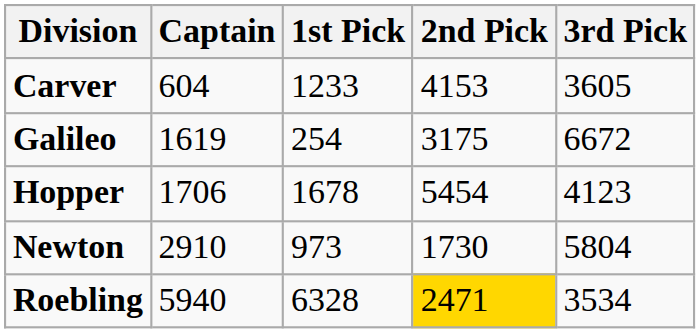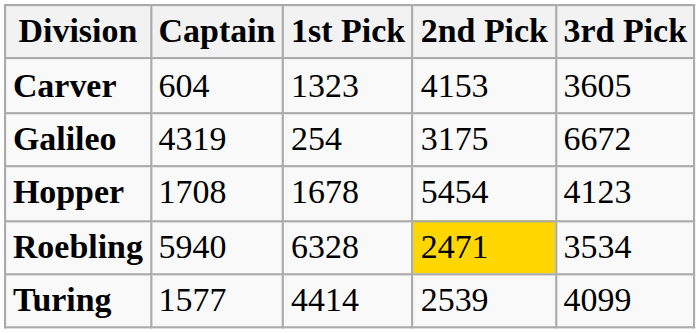 <table class="wikitable">
 <tr>
 <th><strong>Division</strong></th>
 <th>Captain</th>
 <th>1st Pick</th>
 <th>2nd Pick</th>
 <th>3rd Pick</th>
 </tr>
 <tr>
 <td><strong>Carver</strong></td>
 <td>604</td>
-<td>1233</td>
+<td>1323</td>
 <td>4153</td>
 <td>3605</td>
 </tr>
 <tr>
 <td><strong>Galileo</strong></td>
-<td>1619</td>
+<td>4319</td>
 <td>254</td>
 <td>3175</td>
 <td>6672</td>
 </tr>
 <tr>
 <td><strong>Hopper</strong></td>
-<td>1706</td>
+<td>1708</td>
 <td>1678</td>
 <td>5454</td>
 <td>4123</td>
-</tr>
-<tr>
-<td><strong>Newton</strong></td>
-<td>2910</td>
-<td>973</td>
-<td>1730</td>
-<td>5804</td>
 </tr>
 <tr>
 <td><strong>Roebling</strong></td>
 <td>5940</td>
 <td>6328</td>
 <td style="background: gold;">2471</td>
 <td>3534</td>
 </tr>
+<tr>
+<td><strong>Turing</strong></td>
+<td>1577</td>
+<td>4414</td>
+<td>2539</td>
+<td>4099</td>
+</tr>
 </table>
